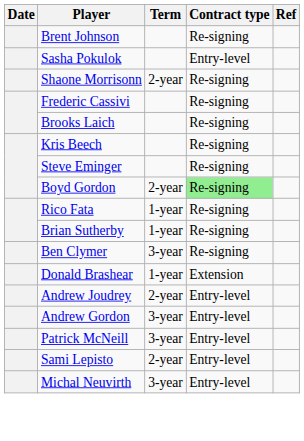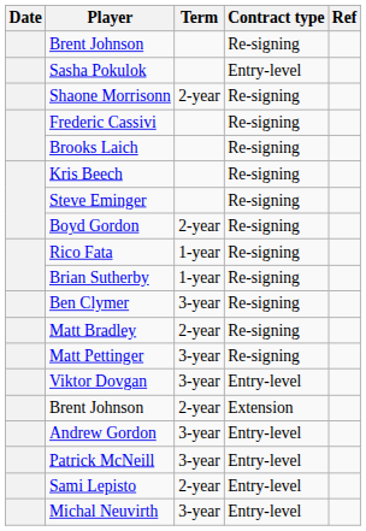 <table class="wikitable plainrowheaders">
 <tr style="background:#ddd; text-align:center;">
 <th>Date</th>
 <th>Player</th>
 <th>Term</th>
 <th>Contract type</th>
 <th>Ref</th>
 </tr>
 <tr>
 <th scope="row"></th>
 <td><a href='#'>Brent Johnson</a></td>
 <td></td>
 <td>Re-signing</td>
 <td></td>
 </tr>
 <tr>
 <th scope="row"></th>
 <td><a href='#'>Sasha Pokulok</a></td>
 <td></td>
 <td>Entry-level</td>
 <td></td>
 </tr>
 <tr>
 <th scope="row"></th>
 <td><a href='#'>Shaone Morrisonn</a></td>
 <td>2-year</td>
 <td>Re-signing</td>
 <td></td>
 </tr>
 <tr>
 <th scope="row" rowspan=2></th>
 <td><a href='#'>Frederic Cassivi</a></td>
 <td></td>
 <td>Re-signing</td>
 <td></td>
 </tr>
 <tr>
 <td><a href='#'>Brooks Laich</a></td>
 <td></td>
 <td>Re-signing</td>
 <td></td>
 </tr>
 <tr>
 <th scope="row" rowspan=3></th>
 <td><a href='#'>Kris Beech</a></td>
 <td></td>
 <td>Re-signing</td>
 <td></td>
 </tr>
 <tr>
 <td><a href='#'>Steve Eminger</a></td>
 <td></td>
 <td>Re-signing</td>
 <td></td>
 </tr>
 <tr>
 <td><a href='#'>Boyd Gordon</a></td>
 <td>2-year</td>
-<td style="background: lightgreen;">Re-signing</td>
+<td>Re-signing</td>
 <td></td>
 </tr>
 <tr>
 <th scope="row" rowspan=2></th>
 <td><a href='#'>Rico Fata</a></td>
 <td>1-year</td>
 <td>Re-signing</td>
 <td></td>
 </tr>
 <tr>
 <td><a href='#'>Brian Sutherby</a></td>
 <td>1-year</td>
 <td>Re-signing</td>
 <td></td>
 </tr>
 <tr>
 <th scope="row"></th>
 <td><a href='#'>Ben Clymer</a></td>
 <td>3-year</td>
 <td>Re-signing</td>
 <td></td>
 </tr>
 <tr>
 <th scope="row"></th>
-<td><a href='#'>Donald Brashear</a></td>
-<td>1-year</td>
-<td>Extension</td>
+<td><a href='#'>Matt Bradley</a></td>
+<td>2-year</td>
+<td>Re-signing</td>
 <td></td>
 </tr>
 <tr>
 <th scope="row"></th>
-<td><a href='#'>Andrew Joudrey</a></td>
+<td><a href='#'>Matt Pettinger</a></td>
+<td>3-year</td>
+<td>Re-signing</td>
+<td></td>
+</tr>
+<tr>
+<th scope="row"></th>
+<td><a href='#'>Viktor Dovgan</a></td>
+<td>3-year</td>
+<td>Entry-level</td>
+<td></td>
+</tr>
+<tr>
+<th scope="row"></th>
+<td>Brent Johnson</td>
 <td>2-year</td>
-<td>Entry-level</td>
+<td>Extension</td>
 <td></td>
 </tr>
 <tr>
 <th scope="row"></th>
 <td><a href='#'>Andrew Gordon</a></td>
 <td>3-year</td>
 <td>Entry-level</td>
 <td></td>
 </tr>
 <tr>
 <th scope="row"></th>
 <td><a href='#'>Patrick McNeill</a></td>
 <td>3-year</td>
 <td>Entry-level</td>
 <td></td>
 </tr>
 <tr>
 <th scope="row"></th>
 <td><a href='#'>Sami Lepisto</a></td>
 <td>2-year</td>
 <td>Entry-level</td>
 <td></td>
 </tr>
 <tr>
 <th scope="row"></th>
 <td><a href='#'>Michal Neuvirth</a></td>
 <td>3-year</td>
 <td>Entry-level</td>
 <td></td>
 </tr>
 </table>
